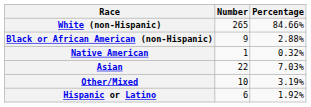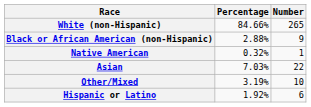 <table class="wikitable" style="text-align:right">
 <tr>
 <th scope="col">Race</th>
+<th scope="col">Percentage</th>
 <th scope="col">Number</th>
-<th scope="col">Percentage</th>
 </tr>
 <tr>
 <th scope="row"><a href='#'>White</a> (non-Hispanic)</th>
+<td>84.66%</td>
 <td>265</td>
-<td>84.66%</td>
 </tr>
 <tr>
 <th scope="row"><a href='#'>Black or African American</a> (non-Hispanic)</th>
+<td>2.88%</td>
 <td>9</td>
-<td>2.88%</td>
 </tr>
 <tr>
 <th scope="row"><a href='#'>Native American</a></th>
+<td>0.32%</td>
 <td>1</td>
-<td>0.32%</td>
 </tr>
 <tr>
 <th scope="row"><a href='#'>Asian</a></th>
+<td>7.03%</td>
 <td>22</td>
-<td>7.03%</td>
 </tr>
 <tr>
 <th scope="row"><a href='#'>Other/Mixed</a></th>
+<td>3.19%</td>
 <td>10</td>
-<td>3.19%</td>
 </tr>
 <tr>
 <th scope="row"><a href='#'>Hispanic</a> or <a href='#'>Latino</a></th>
+<td>1.92%</td>
 <td>6</td>
-<td>1.92%</td>
 </tr>
 </table>
